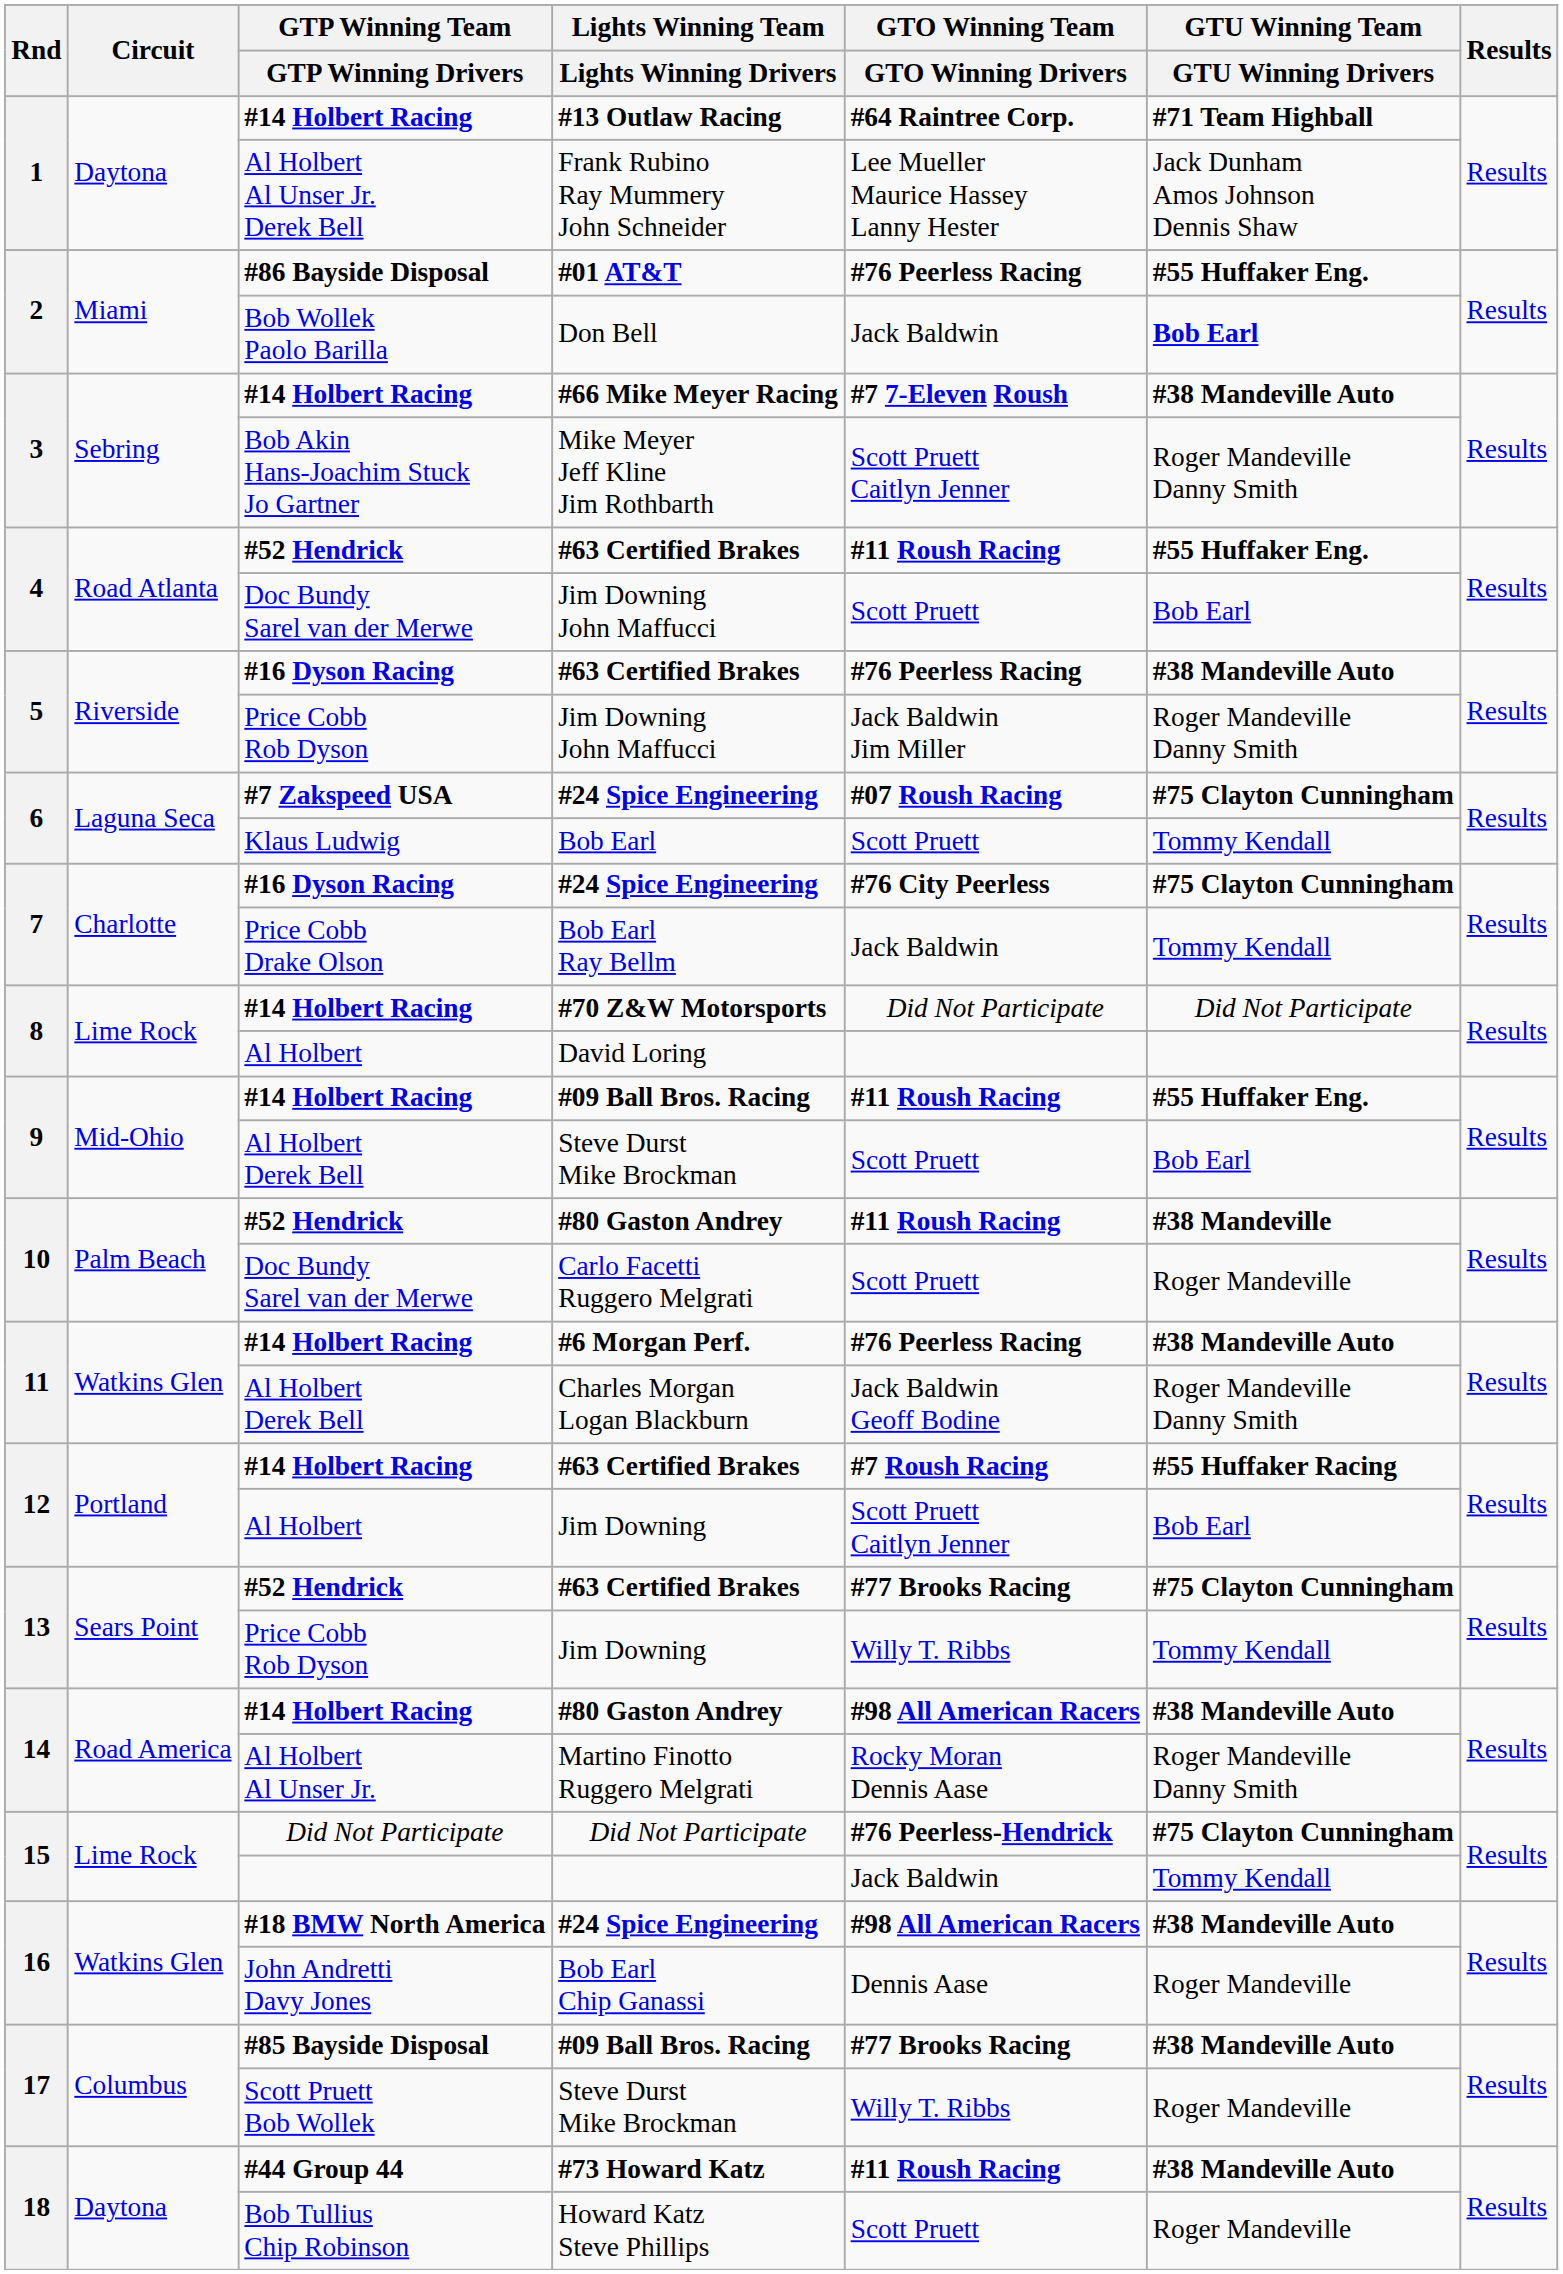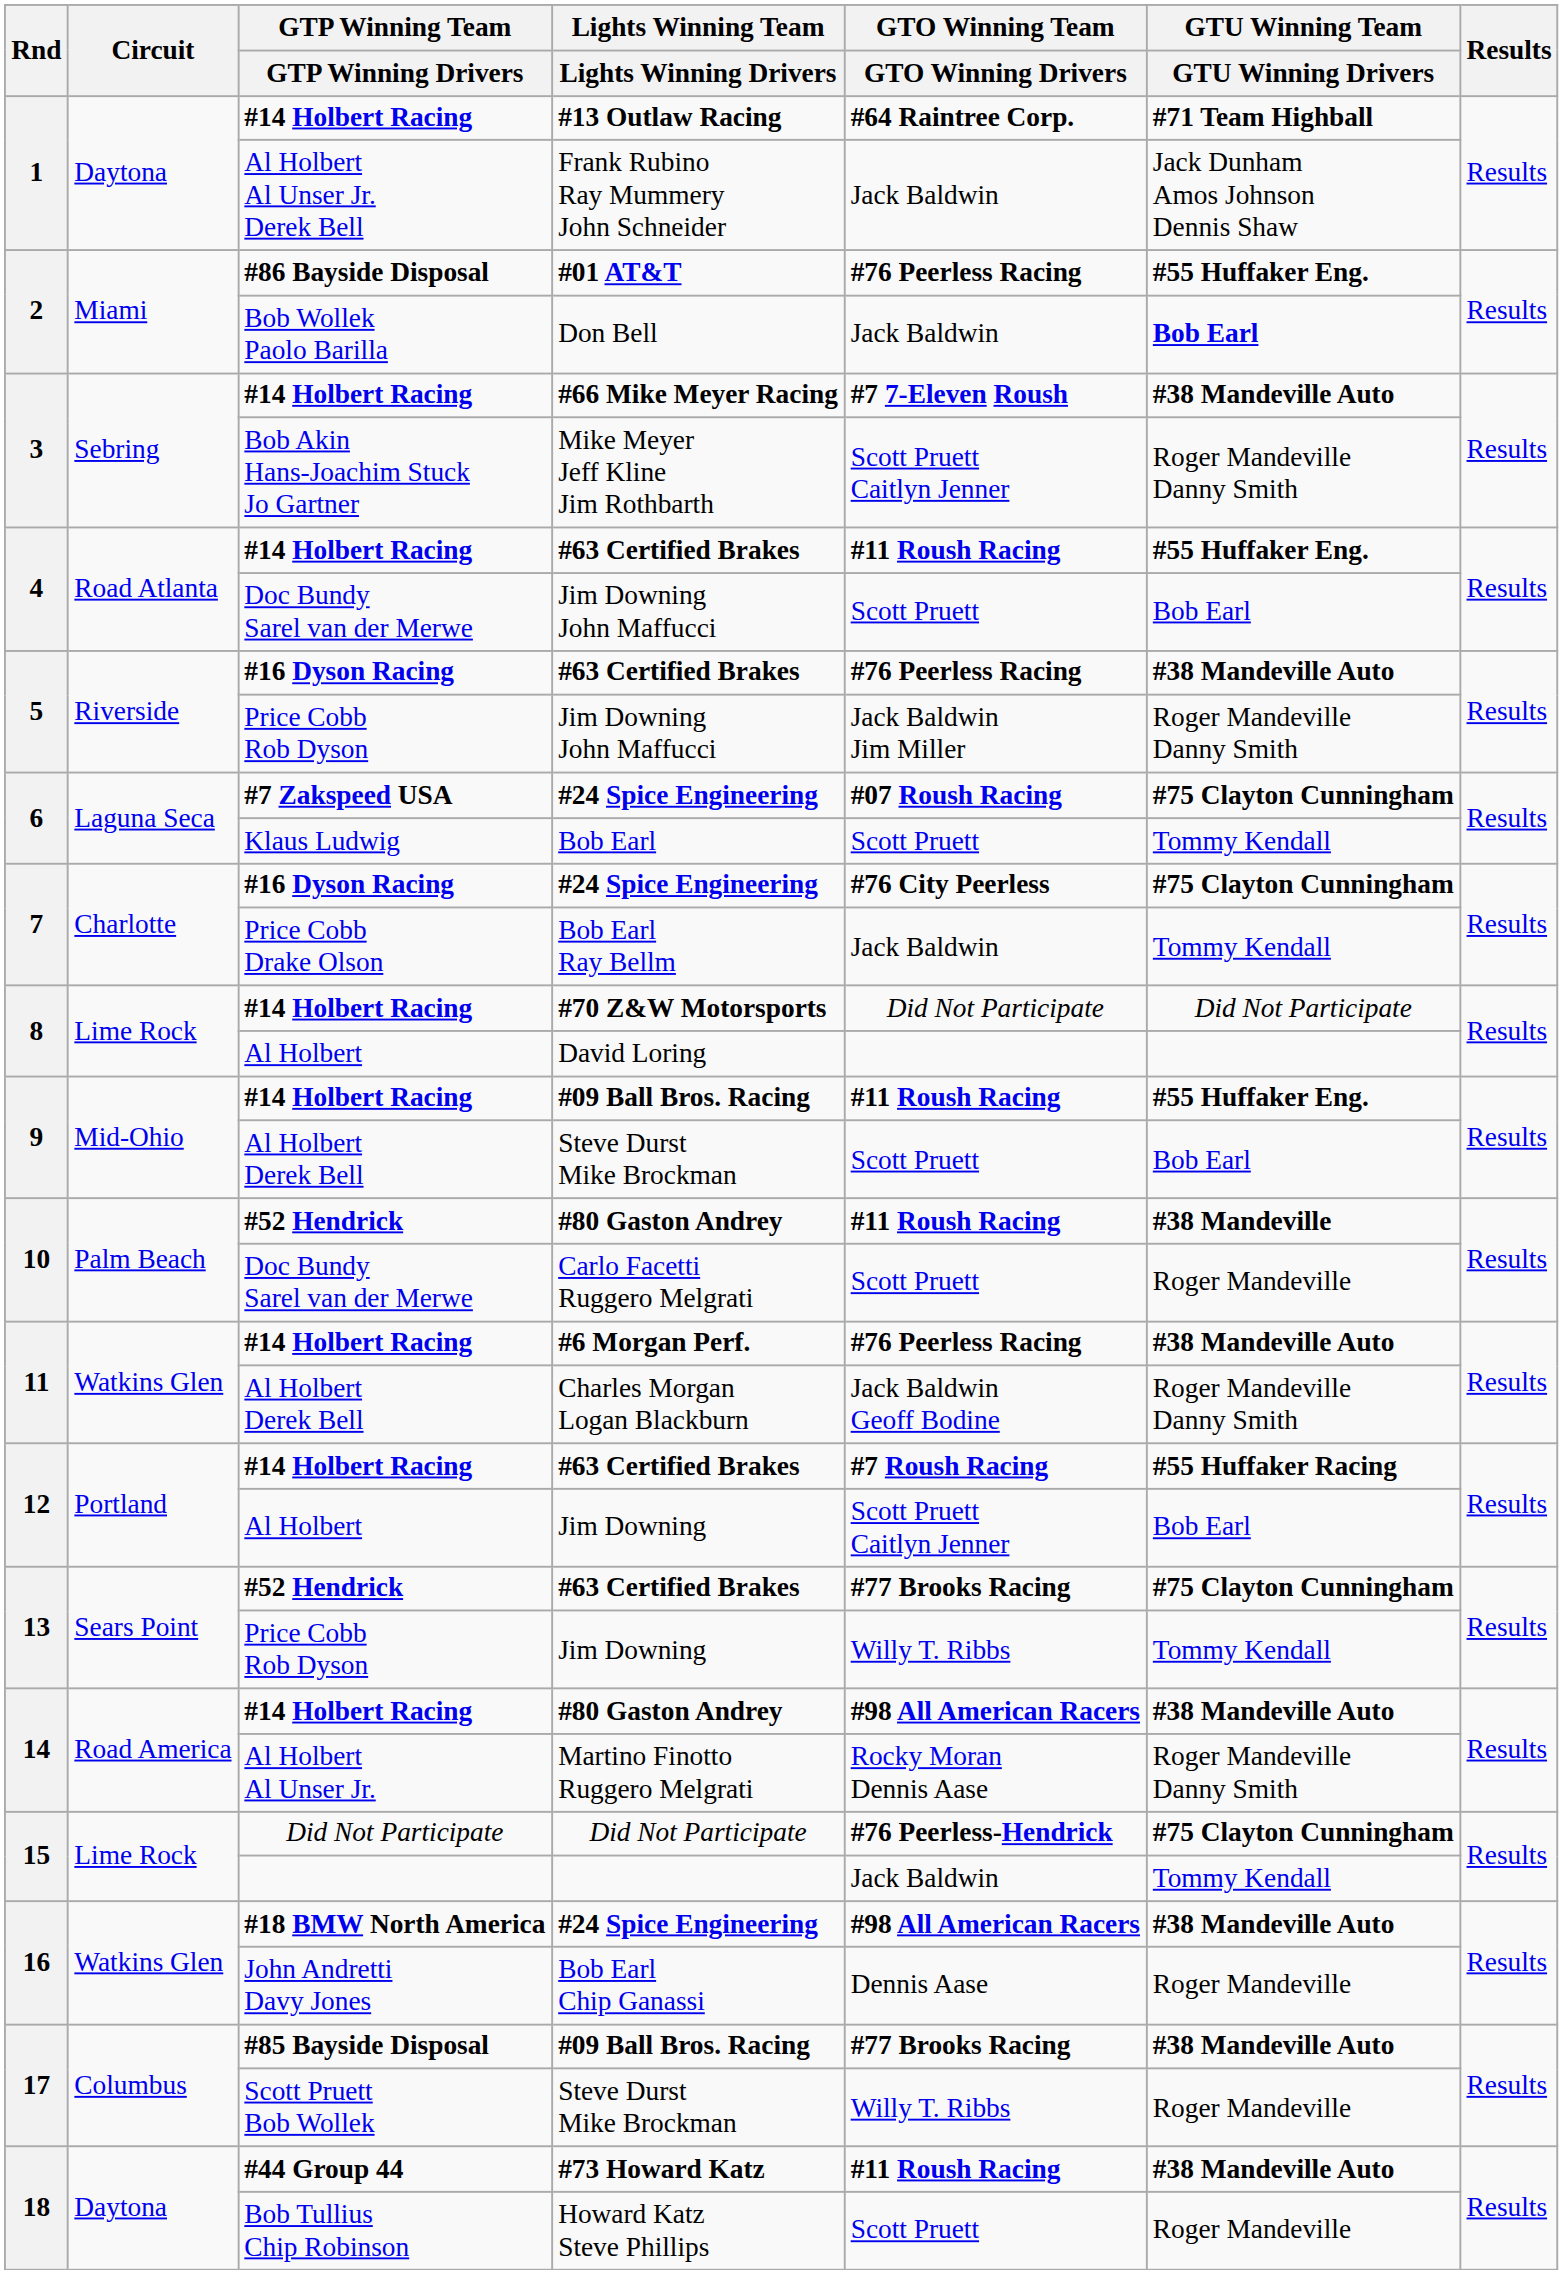 <table class="wikitable" style="font-size: 90%;">
 <tr>
 <th rowspan=2>Rnd</th>
 <th rowspan=2>Circuit</th>
 <th>GTP Winning Team</th>
 <th>Lights Winning Team</th>
 <th>GTO Winning Team</th>
 <th>GTU Winning Team</th>
 <th rowspan=2>Results</th>
 </tr>
 <tr>
 <th>GTP Winning Drivers</th>
 <th>Lights Winning Drivers</th>
 <th>GTO Winning Drivers</th>
 <th>GTU Winning Drivers</th>
 </tr>
 <tr>
 <th rowspan=2>1</th>
 <td rowspan=2><a href='#'>Daytona</a></td>
 <td><strong> #14 <a href='#'>Holbert Racing</a></strong></td>
 <td><strong> #13 Outlaw Racing</strong></td>
 <td><strong> #64 Raintree Corp.</strong></td>
 <td><strong> #71 Team Highball</strong></td>
 <td rowspan=2><a href='#'>Results</a></td>
 </tr>
 <tr>
 <td> <a href='#'>Al Holbert</a><br> <a href='#'>Al Unser Jr.</a><br> <a href='#'>Derek Bell</a></td>
 <td> Frank Rubino<br> Ray Mummery<br> John Schneider</td>
-<td> Lee Mueller<br> Maurice Hassey<br> Lanny Hester</td>
+<td> Jack Baldwin</td>
 <td> Jack Dunham<br> Amos Johnson<br> Dennis Shaw</td>
 </tr>
 <tr>
 <th rowspan=2>2</th>
 <td rowspan=2><a href='#'>Miami</a></td>
 <td><strong> #86 Bayside Disposal</strong></td>
 <td><strong> #01 <a href='#'>AT&T</a></strong></td>
 <td><strong> #76 Peerless Racing</strong></td>
 <td><strong> #55 Huffaker Eng.</strong></td>
 <td rowspan=2><a href='#'>Results</a></td>
 </tr>
 <tr>
 <td> <a href='#'>Bob Wollek</a><br> <a href='#'>Paolo Barilla</a></td>
 <td> Don Bell</td>
 <td> Jack Baldwin</td>
 <td><strong> <a href='#'>Bob Earl</a></strong></td>
 </tr>
 <tr>
 <th rowspan=2>3</th>
 <td rowspan=2><a href='#'>Sebring</a></td>
 <td><strong> #14 <a href='#'>Holbert Racing</a></strong></td>
 <td><strong> #66 Mike Meyer Racing</strong></td>
 <td><strong> #7 <a href='#'>7-Eleven</a> <a href='#'>Roush</a></strong></td>
 <td><strong> #38 Mandeville Auto</strong></td>
 <td rowspan=2><a href='#'>Results</a></td>
 </tr>
 <tr>
 <td> <a href='#'>Bob Akin</a><br> <a href='#'>Hans-Joachim Stuck</a><br> <a href='#'>Jo Gartner</a></td>
 <td> Mike Meyer<br> Jeff Kline<br> Jim Rothbarth</td>
 <td> <a href='#'>Scott Pruett</a><br> <a href='#'>Caitlyn Jenner</a></td>
 <td> Roger Mandeville<br> Danny Smith</td>
 </tr>
 <tr>
 <th rowspan=2>4</th>
 <td rowspan=2><a href='#'>Road Atlanta</a></td>
-<td><strong> #52 <a href='#'>Hendrick</a></strong></td>
+<td><strong> #14 <a href='#'>Holbert Racing</a></strong></td>
 <td><strong> #63 Certified Brakes</strong></td>
 <td><strong> #11 <a href='#'>Roush Racing</a></strong></td>
 <td><strong> #55 Huffaker Eng.</strong></td>
 <td rowspan=2><a href='#'>Results</a></td>
 </tr>
 <tr>
 <td> <a href='#'>Doc Bundy</a><br> <a href='#'>Sarel van der Merwe</a></td>
 <td> Jim Downing<br> John Maffucci</td>
 <td> <a href='#'>Scott Pruett</a></td>
 <td> <a href='#'>Bob Earl</a></td>
 </tr>
 <tr>
 <th rowspan=2>5</th>
 <td rowspan=2><a href='#'>Riverside</a></td>
 <td><strong> #16 <a href='#'>Dyson Racing</a></strong></td>
 <td><strong> #63 Certified Brakes</strong></td>
 <td><strong> #76 Peerless Racing</strong></td>
 <td><strong> #38 Mandeville Auto</strong></td>
 <td rowspan=2><a href='#'>Results</a></td>
 </tr>
 <tr>
 <td> <a href='#'>Price Cobb</a><br> <a href='#'>Rob Dyson</a></td>
 <td> Jim Downing<br> John Maffucci</td>
 <td> Jack Baldwin<br> Jim Miller</td>
 <td> Roger Mandeville<br> Danny Smith</td>
 </tr>
 <tr>
 <th rowspan=2>6</th>
 <td rowspan=2><a href='#'>Laguna Seca</a></td>
 <td><strong> #7 <a href='#'>Zakspeed</a> USA</strong></td>
 <td><strong> #24 <a href='#'>Spice Engineering</a></strong></td>
 <td><strong> #07 <a href='#'>Roush Racing</a></strong></td>
 <td><strong> #75 Clayton Cunningham</strong></td>
 <td rowspan=2><a href='#'>Results</a></td>
 </tr>
 <tr>
 <td> <a href='#'>Klaus Ludwig</a></td>
 <td> <a href='#'>Bob Earl</a></td>
 <td> <a href='#'>Scott Pruett</a></td>
 <td> <a href='#'>Tommy Kendall</a></td>
 </tr>
 <tr>
 <th rowspan=2>7</th>
 <td rowspan=2><a href='#'>Charlotte</a></td>
 <td><strong> #16 <a href='#'>Dyson Racing</a></strong></td>
 <td><strong> #24 <a href='#'>Spice Engineering</a></strong></td>
 <td><strong> #76 City Peerless</strong></td>
 <td><strong> #75 Clayton Cunningham</strong></td>
 <td rowspan=2><a href='#'>Results</a></td>
 </tr>
 <tr>
 <td> <a href='#'>Price Cobb</a><br> <a href='#'>Drake Olson</a></td>
 <td> <a href='#'>Bob Earl</a><br> <a href='#'>Ray Bellm</a></td>
 <td> Jack Baldwin</td>
 <td> <a href='#'>Tommy Kendall</a></td>
 </tr>
 <tr>
 <th rowspan=2>8</th>
 <td rowspan=2><a href='#'>Lime Rock</a></td>
 <td><strong> #14 <a href='#'>Holbert Racing</a></strong></td>
 <td><strong> #70 Z&W Motorsports</strong></td>
 <td align="center"><em>Did Not Participate</em></td>
 <td align="center"><em>Did Not Participate</em></td>
 <td rowspan=2><a href='#'>Results</a></td>
 </tr>
 <tr>
 <td> <a href='#'>Al Holbert</a></td>
 <td> David Loring</td>
 <td></td>
 <td></td>
 </tr>
 <tr>
 <th rowspan=2>9</th>
 <td rowspan=2><a href='#'>Mid-Ohio</a></td>
 <td><strong> #14 <a href='#'>Holbert Racing</a></strong></td>
 <td><strong> #09 Ball Bros. Racing</strong></td>
 <td><strong> #11 <a href='#'>Roush Racing</a></strong></td>
 <td><strong> #55 Huffaker Eng.</strong></td>
 <td rowspan=2><a href='#'>Results</a></td>
 </tr>
 <tr>
 <td> <a href='#'>Al Holbert</a><br> <a href='#'>Derek Bell</a></td>
 <td> Steve Durst<br> Mike Brockman</td>
 <td> <a href='#'>Scott Pruett</a></td>
 <td> <a href='#'>Bob Earl</a></td>
 </tr>
 <tr>
 <th rowspan=2>10</th>
 <td rowspan=2><a href='#'>Palm Beach</a></td>
 <td><strong> #52 <a href='#'>Hendrick</a></strong></td>
 <td><strong> #80 Gaston Andrey</strong></td>
 <td><strong> #11 <a href='#'>Roush Racing</a></strong></td>
 <td><strong> #38 Mandeville</strong></td>
 <td rowspan=2><a href='#'>Results</a></td>
 </tr>
 <tr>
 <td> <a href='#'>Doc Bundy</a><br> <a href='#'>Sarel van der Merwe</a></td>
 <td> <a href='#'>Carlo Facetti</a><br> Ruggero Melgrati</td>
 <td> <a href='#'>Scott Pruett</a></td>
 <td> Roger Mandeville</td>
 </tr>
 <tr>
 <th rowspan=2>11</th>
 <td rowspan=2><a href='#'>Watkins Glen</a></td>
 <td><strong> #14 <a href='#'>Holbert Racing</a></strong></td>
 <td><strong> #6 Morgan Perf.</strong></td>
 <td><strong> #76 Peerless Racing</strong></td>
 <td><strong> #38 Mandeville Auto</strong></td>
 <td rowspan=2><a href='#'>Results</a></td>
 </tr>
 <tr>
 <td> <a href='#'>Al Holbert</a><br> <a href='#'>Derek Bell</a></td>
 <td> Charles Morgan<br> Logan Blackburn</td>
 <td> Jack Baldwin<br> <a href='#'>Geoff Bodine</a></td>
 <td> Roger Mandeville<br> Danny Smith</td>
 </tr>
 <tr>
 <th rowspan=2>12</th>
 <td rowspan=2><a href='#'>Portland</a></td>
 <td><strong> #14 <a href='#'>Holbert Racing</a></strong></td>
 <td><strong> #63 Certified Brakes</strong></td>
 <td><strong> #7 <a href='#'>Roush Racing</a></strong></td>
 <td><strong> #55 Huffaker Racing</strong></td>
 <td rowspan=2><a href='#'>Results</a></td>
 </tr>
 <tr>
 <td> <a href='#'>Al Holbert</a></td>
 <td> Jim Downing</td>
 <td> <a href='#'>Scott Pruett</a><br> <a href='#'>Caitlyn Jenner</a></td>
 <td> <a href='#'>Bob Earl</a></td>
 </tr>
 <tr>
 <th rowspan=2>13</th>
 <td rowspan=2><a href='#'>Sears Point</a></td>
 <td><strong> #52 <a href='#'>Hendrick</a></strong></td>
 <td><strong> #63 Certified Brakes</strong></td>
 <td><strong> #77 Brooks Racing</strong></td>
 <td><strong> #75 Clayton Cunningham</strong></td>
 <td rowspan=2><a href='#'>Results</a></td>
 </tr>
 <tr>
 <td> <a href='#'>Price Cobb</a><br> <a href='#'>Rob Dyson</a></td>
 <td> Jim Downing</td>
 <td> <a href='#'>Willy T. Ribbs</a></td>
 <td> <a href='#'>Tommy Kendall</a></td>
 </tr>
 <tr>
 <th rowspan=2>14</th>
 <td rowspan=2><a href='#'>Road America</a></td>
 <td><strong> #14 <a href='#'>Holbert Racing</a></strong></td>
 <td><strong> #80 Gaston Andrey</strong></td>
 <td><strong> #98 <a href='#'>All American Racers</a></strong></td>
 <td><strong> #38 Mandeville Auto</strong></td>
 <td rowspan=2><a href='#'>Results</a></td>
 </tr>
 <tr>
 <td> <a href='#'>Al Holbert</a><br> <a href='#'>Al Unser Jr.</a></td>
 <td> Martino Finotto<br> Ruggero Melgrati</td>
 <td> <a href='#'>Rocky Moran</a><br> Dennis Aase</td>
 <td> Roger Mandeville<br> Danny Smith</td>
 </tr>
 <tr>
 <th rowspan=2>15</th>
 <td rowspan=2><a href='#'>Lime Rock</a></td>
 <td align="center"><em>Did Not Participate</em></td>
 <td align="center"><em>Did Not Participate</em></td>
 <td><strong> #76 Peerless-<a href='#'>Hendrick</a></strong></td>
 <td><strong> #75 Clayton Cunningham</strong></td>
 <td rowspan=2><a href='#'>Results</a></td>
 </tr>
 <tr>
 <td></td>
 <td></td>
 <td> Jack Baldwin</td>
 <td> <a href='#'>Tommy Kendall</a></td>
 </tr>
 <tr>
 <th rowspan=2>16</th>
 <td rowspan=2><a href='#'>Watkins Glen</a></td>
 <td><strong> #18 <a href='#'>BMW</a> North America</strong></td>
 <td><strong> #24 <a href='#'>Spice Engineering</a></strong></td>
 <td><strong> #98 <a href='#'>All American Racers</a></strong></td>
 <td><strong> #38 Mandeville Auto</strong></td>
 <td rowspan=2><a href='#'>Results</a></td>
 </tr>
 <tr>
 <td> <a href='#'>John Andretti</a><br> <a href='#'>Davy Jones</a></td>
 <td> <a href='#'>Bob Earl</a><br> <a href='#'>Chip Ganassi</a></td>
 <td> Dennis Aase</td>
 <td> Roger Mandeville</td>
 </tr>
 <tr>
 <th rowspan=2>17</th>
 <td rowspan=2><a href='#'>Columbus</a></td>
 <td><strong> #85 Bayside Disposal</strong></td>
 <td><strong> #09 Ball Bros. Racing</strong></td>
 <td><strong> #77 Brooks Racing</strong></td>
 <td><strong> #38 Mandeville Auto</strong></td>
 <td rowspan=2><a href='#'>Results</a></td>
 </tr>
 <tr>
 <td> <a href='#'>Scott Pruett</a><br> <a href='#'>Bob Wollek</a></td>
 <td> Steve Durst<br> Mike Brockman</td>
 <td> <a href='#'>Willy T. Ribbs</a></td>
 <td> Roger Mandeville</td>
 </tr>
 <tr>
 <th rowspan=2>18</th>
 <td rowspan=2><a href='#'>Daytona</a></td>
 <td><strong> #44 Group 44</strong></td>
 <td><strong> #73 Howard Katz</strong></td>
 <td><strong> #11 <a href='#'>Roush Racing</a></strong></td>
 <td><strong> #38 Mandeville Auto</strong></td>
 <td rowspan=2><a href='#'>Results</a></td>
 </tr>
 <tr>
 <td> <a href='#'>Bob Tullius</a><br> <a href='#'>Chip Robinson</a></td>
 <td> Howard Katz<br> Steve Phillips</td>
 <td> <a href='#'>Scott Pruett</a></td>
 <td> Roger Mandeville</td>
 </tr>
 </table>
